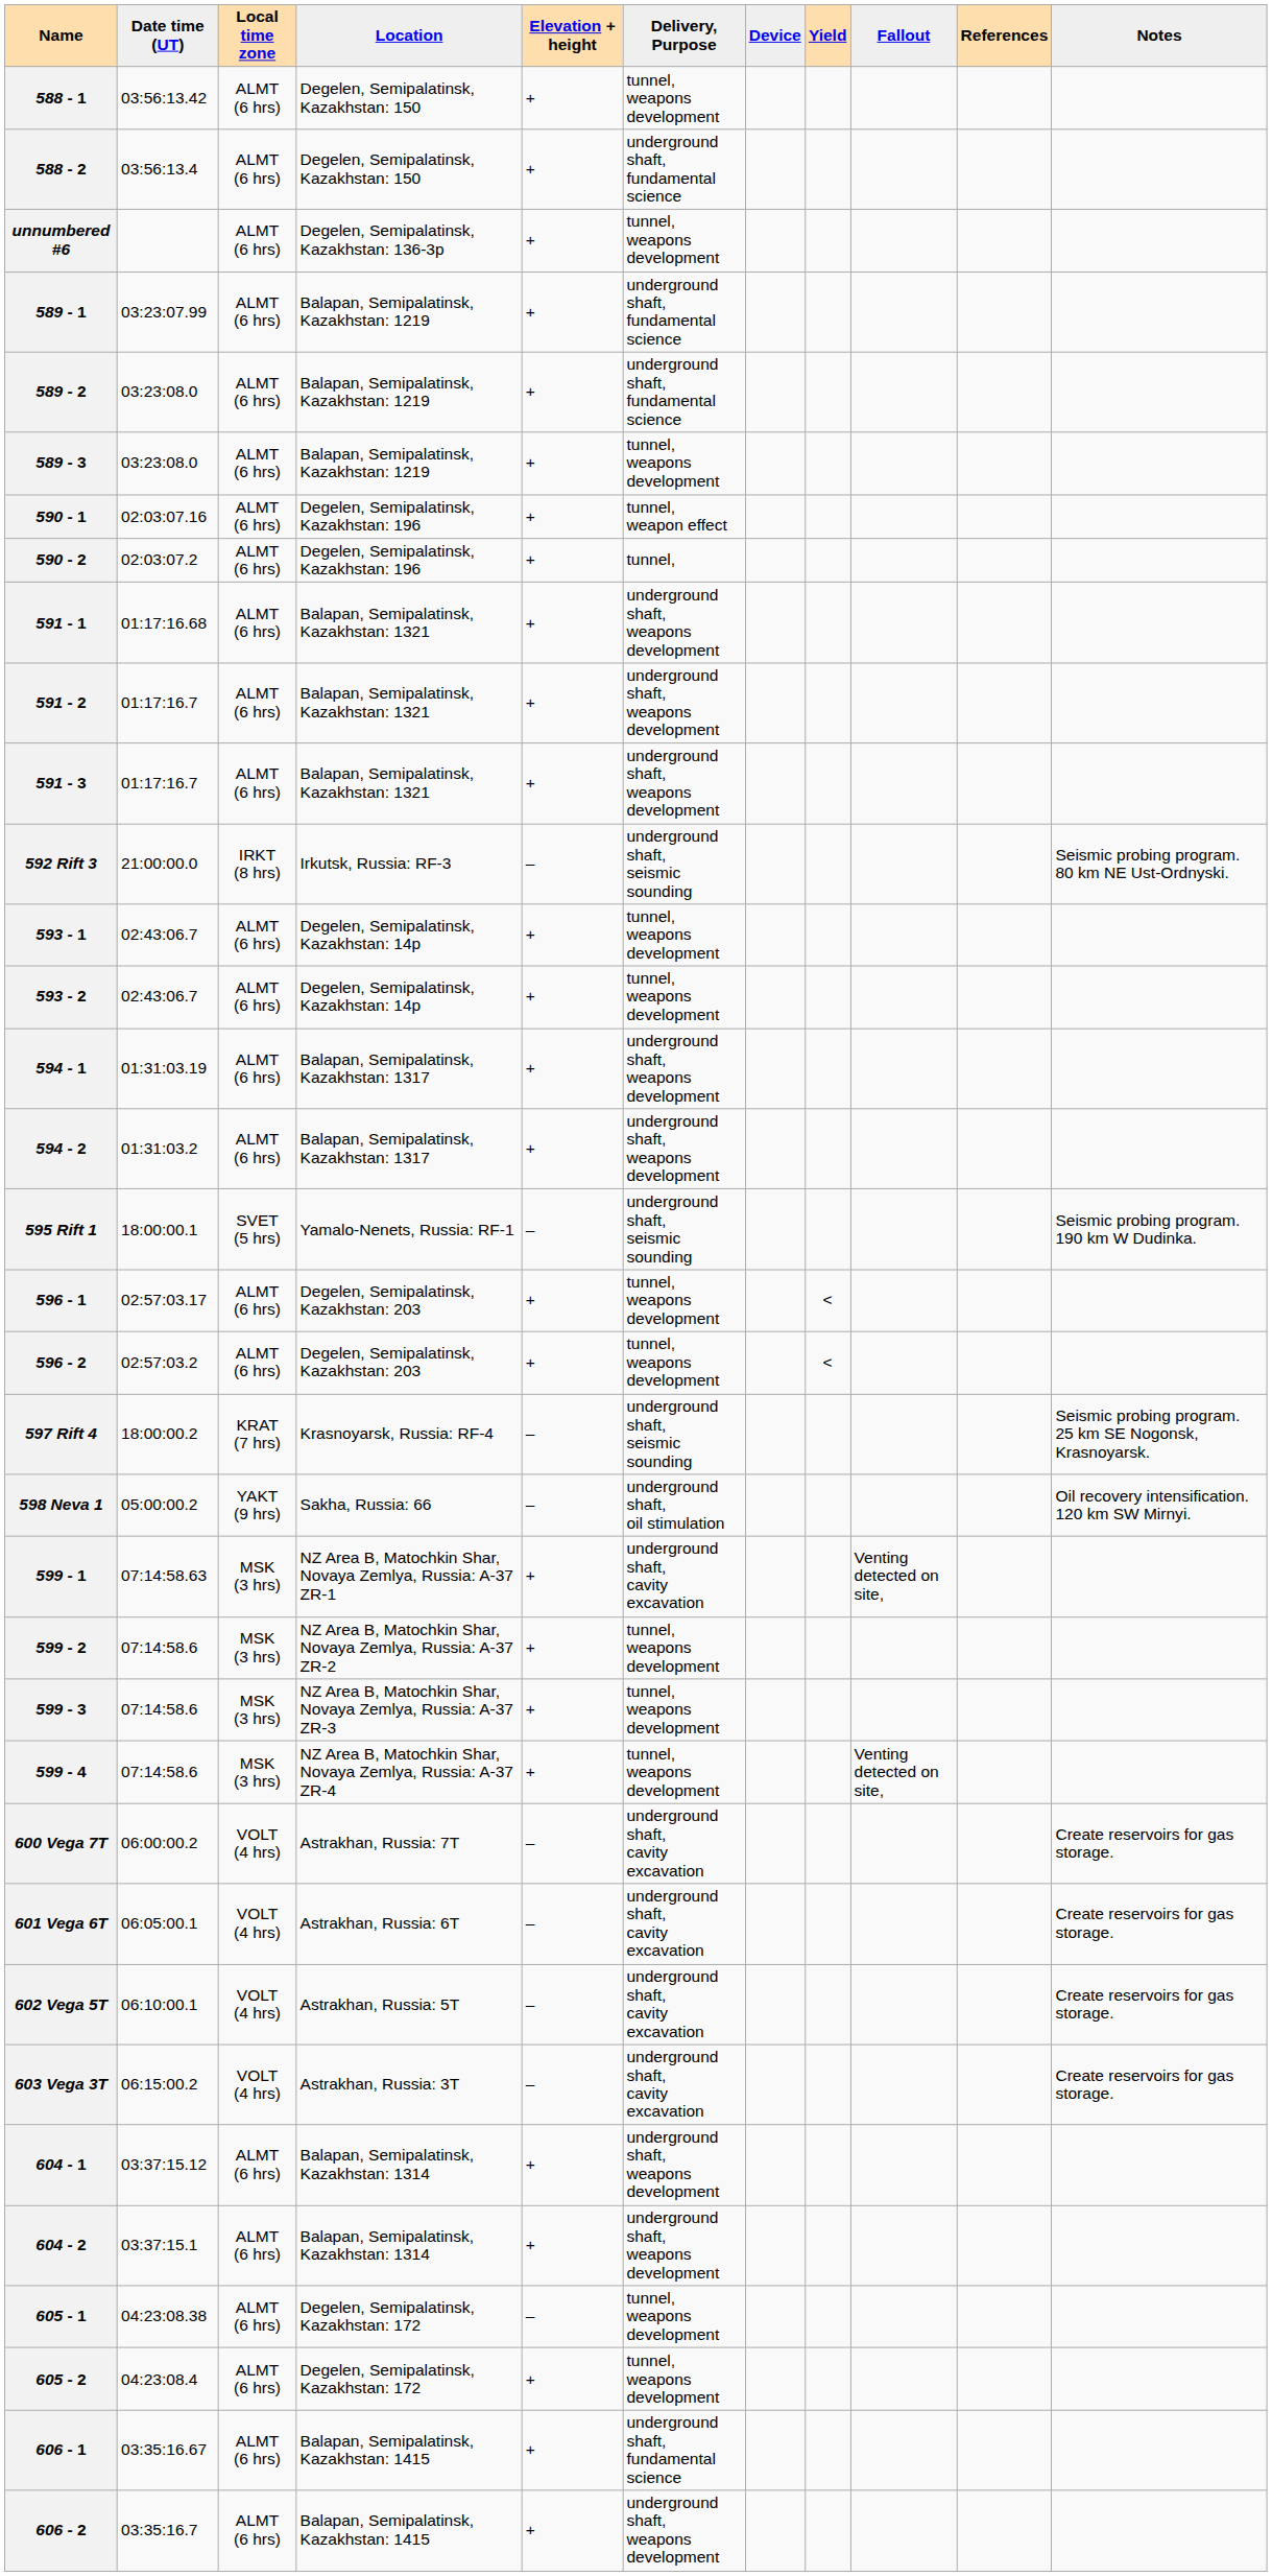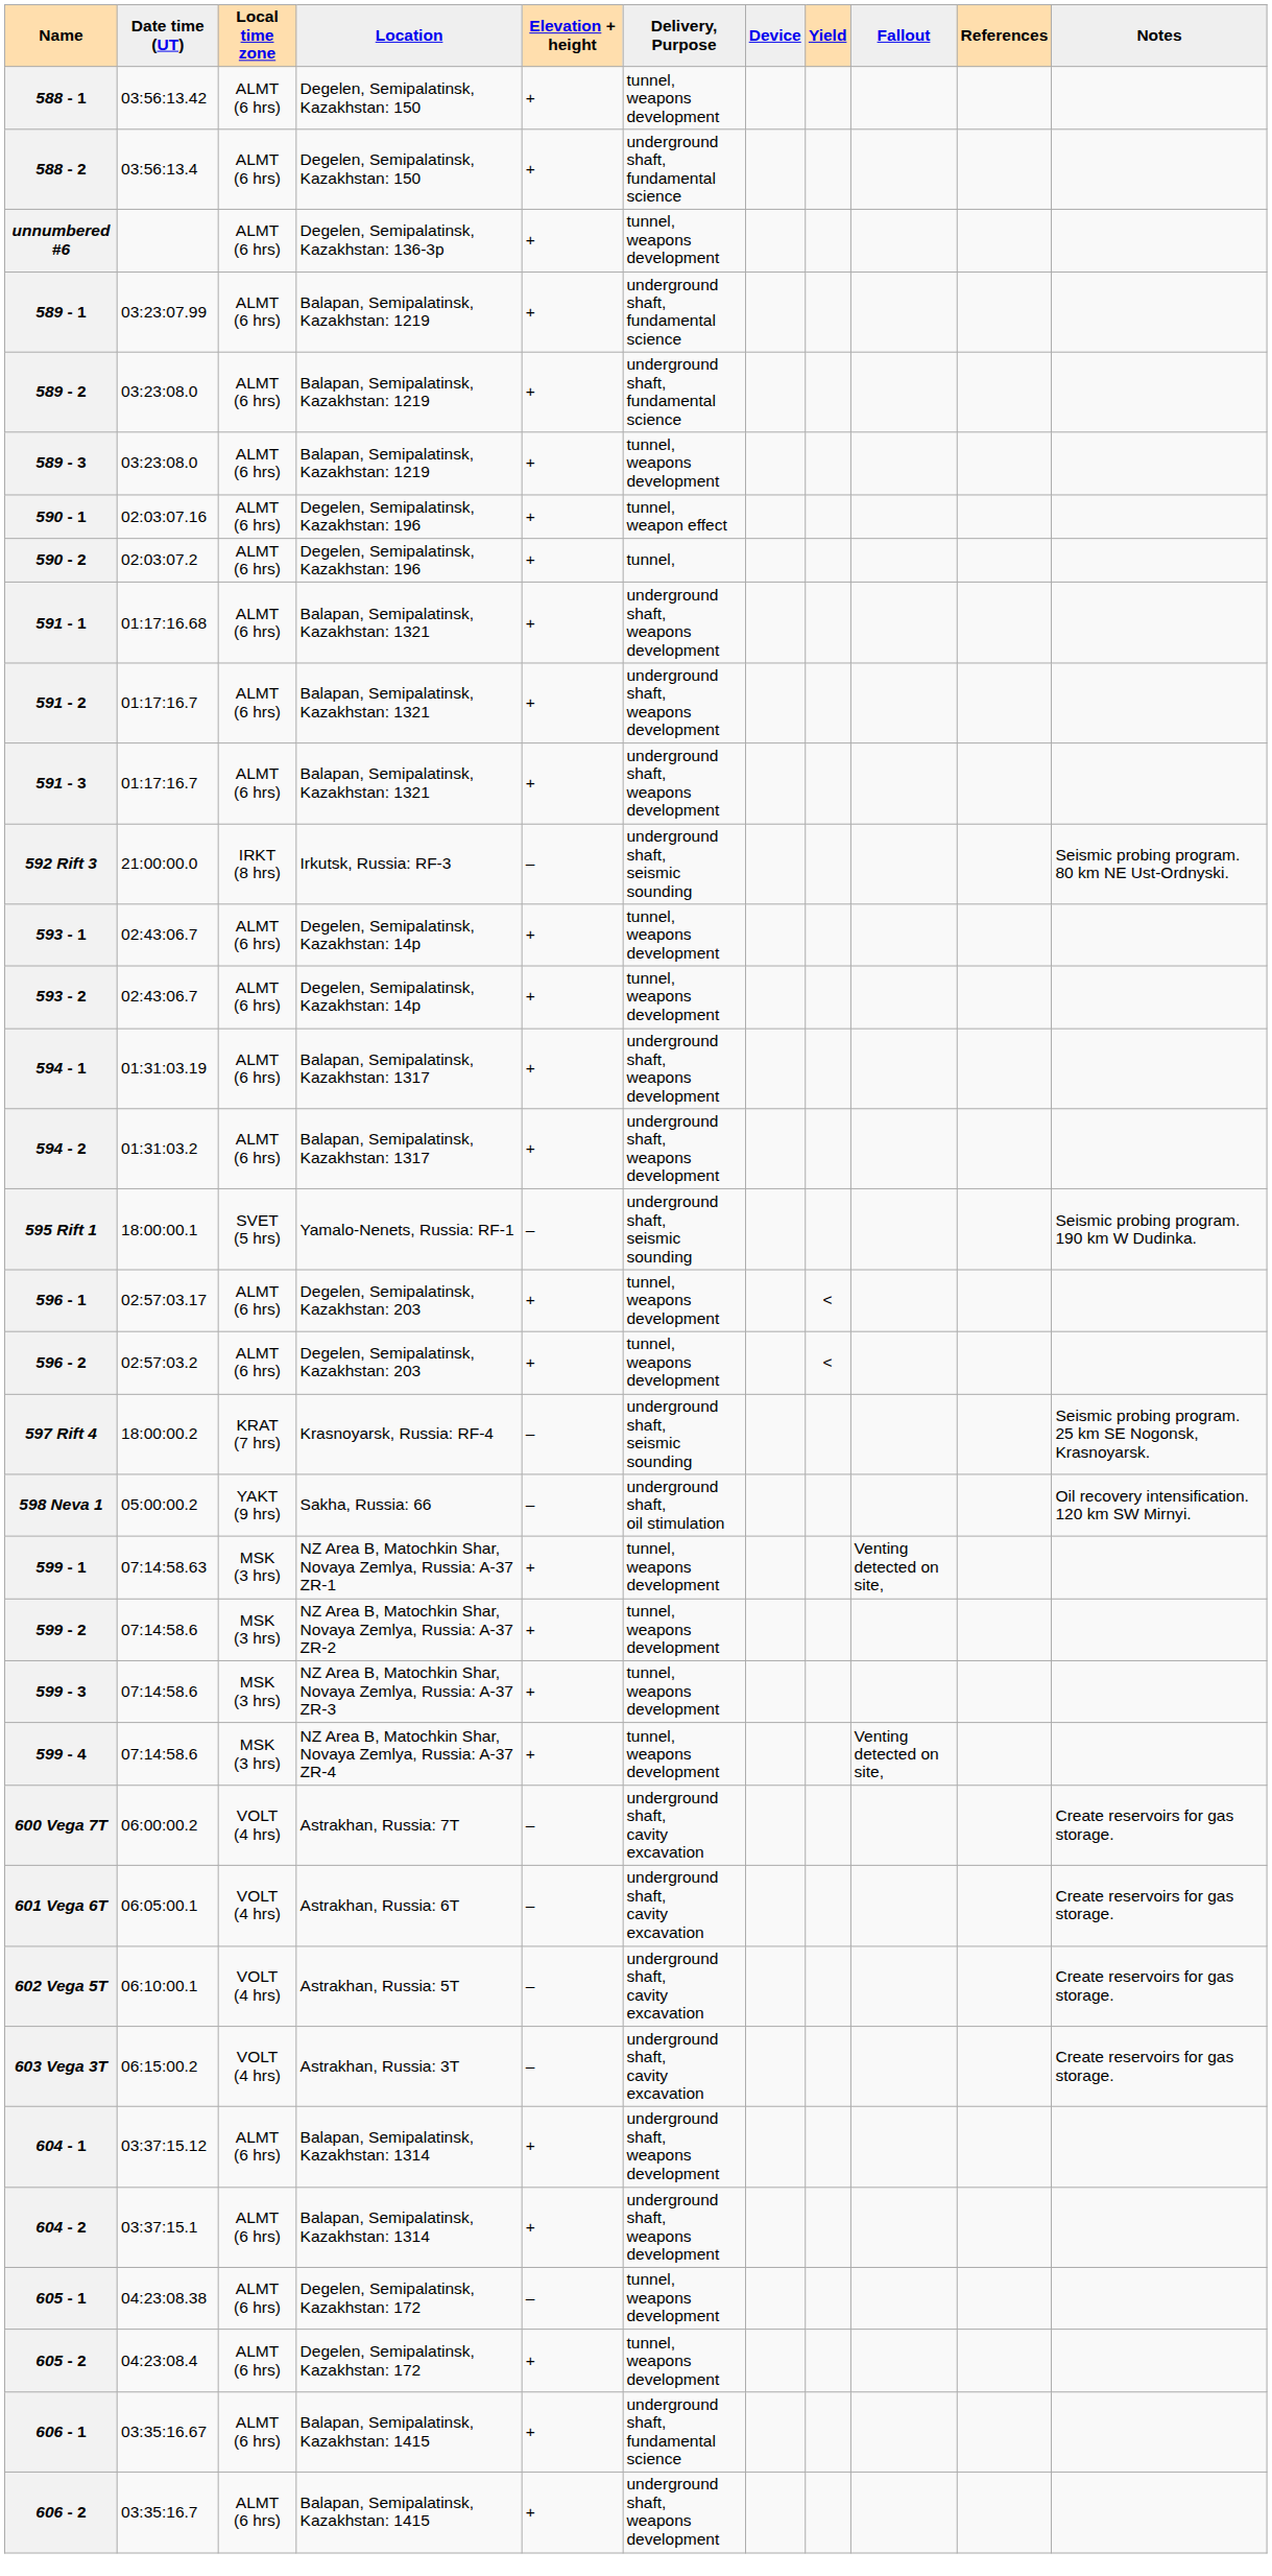 <table class="wikitable sortable">
 <tr>
 <th style="background:#ffdead;">Name </th>
 <th style="background:#efefef;">Date time (<a href='#'>UT</a>)</th>
 <th style="background:#ffdead;">Local <a href='#'>time zone</a></th>
 <th style="background:#efefef;"><a href='#'>Location</a></th>
 <th style="background:#ffdead;"><a href='#'>Elevation</a> + height </th>
 <th style="background:#efefef;">Delivery, <br>Purpose </th>
 <th style="background:#efefef;"><a href='#'>Device</a></th>
 <th style="background:#ffdead;"><a href='#'>Yield</a></th>
 <th style="background:#efefef;" class="unsortable"><a href='#'>Fallout</a></th>
 <th style="background:#ffdead;" class="unsortable">References</th>
 <th style="background:#efefef;" class="unsortable">Notes</th>
 </tr>
 <tr>
 <th><em>588</em> - 1</th>
 <td> 03:56:13.42</td>
 <td style="text-align:center;">ALMT (6 hrs)<br></td>
 <td>Degelen, Semipalatinsk, Kazakhstan: 150 </td>
 <td> +</td>
 <td>tunnel,<br>weapons development</td>
 <td></td>
 <td style="text-align:center;"></td>
 <td></td>
 <td></td>
 <td></td>
 </tr>
 <tr>
 <th><em>588</em> - 2</th>
 <td> 03:56:13.4</td>
 <td style="text-align:center;">ALMT (6 hrs)<br></td>
 <td>Degelen, Semipalatinsk, Kazakhstan: 150 </td>
 <td> +</td>
 <td>underground shaft,<br>fundamental science</td>
 <td></td>
 <td style="text-align:center;"></td>
 <td></td>
 <td></td>
 <td></td>
 </tr>
 <tr>
 <th><em>unnumbered #6</em></th>
 <td></td>
 <td style="text-align:center;">ALMT (6 hrs)<br></td>
 <td>Degelen, Semipalatinsk, Kazakhstan: 136-3p </td>
 <td> +</td>
 <td>tunnel,<br>weapons development</td>
 <td></td>
 <td style="text-align:center;"></td>
 <td></td>
 <td></td>
 <td></td>
 </tr>
 <tr>
 <th><em>589</em> - 1</th>
 <td> 03:23:07.99</td>
 <td style="text-align:center;">ALMT (6 hrs)<br></td>
 <td>Balapan, Semipalatinsk, Kazakhstan: 1219 </td>
 <td> +</td>
 <td>underground shaft,<br>fundamental science</td>
 <td></td>
 <td style="text-align:center;"></td>
 <td></td>
 <td></td>
 <td></td>
 </tr>
 <tr>
 <th><em>589</em> - 2</th>
 <td> 03:23:08.0</td>
 <td style="text-align:center;">ALMT (6 hrs)<br></td>
 <td>Balapan, Semipalatinsk, Kazakhstan: 1219 </td>
 <td> +</td>
 <td>underground shaft,<br>fundamental science</td>
 <td></td>
 <td style="text-align:center;"></td>
 <td></td>
 <td></td>
 <td></td>
 </tr>
 <tr>
 <th><em>589</em> - 3</th>
 <td> 03:23:08.0</td>
 <td style="text-align:center;">ALMT (6 hrs)<br></td>
 <td>Balapan, Semipalatinsk, Kazakhstan: 1219 </td>
 <td> +</td>
 <td>tunnel,<br>weapons development</td>
 <td></td>
 <td style="text-align:center;"></td>
 <td></td>
 <td></td>
 <td></td>
 </tr>
 <tr>
 <th><em>590</em> - 1</th>
 <td> 02:03:07.16</td>
 <td style="text-align:center;">ALMT (6 hrs)<br></td>
 <td>Degelen, Semipalatinsk, Kazakhstan: 196 </td>
 <td> +</td>
 <td>tunnel,<br>weapon effect</td>
 <td></td>
 <td style="text-align:center;"></td>
 <td></td>
 <td></td>
 <td></td>
 </tr>
 <tr>
 <th><em>590</em> - 2</th>
 <td> 02:03:07.2</td>
 <td style="text-align:center;">ALMT (6 hrs)<br></td>
 <td>Degelen, Semipalatinsk, Kazakhstan: 196 </td>
 <td> +</td>
 <td>tunnel,<br></td>
 <td></td>
 <td style="text-align:center;"></td>
 <td></td>
 <td></td>
 <td></td>
 </tr>
 <tr>
 <th><em>591</em> - 1</th>
 <td> 01:17:16.68</td>
 <td style="text-align:center;">ALMT (6 hrs)<br></td>
 <td>Balapan, Semipalatinsk, Kazakhstan: 1321 </td>
 <td> +</td>
 <td>underground shaft,<br>weapons development</td>
 <td></td>
 <td style="text-align:center;"></td>
 <td></td>
 <td></td>
 <td></td>
 </tr>
 <tr>
 <th><em>591</em> - 2</th>
 <td> 01:17:16.7</td>
 <td style="text-align:center;">ALMT (6 hrs)<br></td>
 <td>Balapan, Semipalatinsk, Kazakhstan: 1321 </td>
 <td> +</td>
 <td>underground shaft,<br>weapons development</td>
 <td></td>
 <td style="text-align:center;"></td>
 <td></td>
 <td></td>
 <td></td>
 </tr>
 <tr>
 <th><em>591</em> - 3</th>
 <td> 01:17:16.7</td>
 <td style="text-align:center;">ALMT (6 hrs)<br></td>
 <td>Balapan, Semipalatinsk, Kazakhstan: 1321 </td>
 <td> +</td>
 <td>underground shaft,<br>weapons development</td>
 <td></td>
 <td style="text-align:center;"></td>
 <td></td>
 <td></td>
 <td></td>
 </tr>
 <tr>
 <th><em>592 Rift 3</em></th>
 <td> 21:00:00.0</td>
 <td style="text-align:center;">IRKT (8 hrs)<br></td>
 <td>Irkutsk, Russia: RF-3 </td>
 <td> – </td>
 <td>underground shaft,<br>seismic sounding</td>
 <td></td>
 <td style="text-align:center;"></td>
 <td></td>
 <td></td>
 <td>Seismic probing program. 80 km NE Ust-Ordnyski.</td>
 </tr>
 <tr>
 <th><em>593</em> - 1</th>
 <td> 02:43:06.7</td>
 <td style="text-align:center;">ALMT (6 hrs)<br></td>
 <td>Degelen, Semipalatinsk, Kazakhstan: 14p </td>
 <td> +</td>
 <td>tunnel,<br>weapons development</td>
 <td></td>
 <td style="text-align:center;"></td>
 <td></td>
 <td></td>
 <td></td>
 </tr>
 <tr>
 <th><em>593</em> - 2</th>
 <td> 02:43:06.7</td>
 <td style="text-align:center;">ALMT (6 hrs)<br></td>
 <td>Degelen, Semipalatinsk, Kazakhstan: 14p </td>
 <td> +</td>
 <td>tunnel,<br>weapons development</td>
 <td></td>
 <td style="text-align:center;"></td>
 <td></td>
 <td></td>
 <td></td>
 </tr>
 <tr>
 <th><em>594</em> - 1</th>
 <td> 01:31:03.19</td>
 <td style="text-align:center;">ALMT (6 hrs)<br></td>
 <td>Balapan, Semipalatinsk, Kazakhstan: 1317 </td>
 <td> +</td>
 <td>underground shaft,<br>weapons development</td>
 <td></td>
 <td style="text-align:center;"></td>
 <td></td>
 <td></td>
 <td></td>
 </tr>
 <tr>
 <th><em>594</em> - 2</th>
 <td> 01:31:03.2</td>
 <td style="text-align:center;">ALMT (6 hrs)<br></td>
 <td>Balapan, Semipalatinsk, Kazakhstan: 1317 </td>
 <td> +</td>
 <td>underground shaft,<br>weapons development</td>
 <td></td>
 <td style="text-align:center;"></td>
 <td></td>
 <td></td>
 <td></td>
 </tr>
 <tr>
 <th><em>595 Rift 1</em></th>
 <td> 18:00:00.1</td>
 <td style="text-align:center;">SVET (5 hrs)<br></td>
 <td>Yamalo-Nenets, Russia: RF-1 </td>
 <td> – </td>
 <td>underground shaft,<br>seismic sounding</td>
 <td></td>
 <td style="text-align:center;"></td>
 <td></td>
 <td></td>
 <td>Seismic probing program. 190 km W Dudinka.</td>
 </tr>
 <tr>
 <th><em>596</em> - 1</th>
 <td> 02:57:03.17</td>
 <td style="text-align:center;">ALMT (6 hrs)<br></td>
 <td>Degelen, Semipalatinsk, Kazakhstan: 203 </td>
 <td> +</td>
 <td>tunnel,<br>weapons development</td>
 <td></td>
 <td style="text-align:center;"><</td>
 <td></td>
 <td></td>
 <td></td>
 </tr>
 <tr>
 <th><em>596</em> - 2</th>
 <td> 02:57:03.2</td>
 <td style="text-align:center;">ALMT (6 hrs)<br></td>
 <td>Degelen, Semipalatinsk, Kazakhstan: 203 </td>
 <td> +</td>
 <td>tunnel,<br>weapons development</td>
 <td></td>
 <td style="text-align:center;"><</td>
 <td></td>
 <td></td>
 <td></td>
 </tr>
 <tr>
 <th><em>597 Rift 4</em></th>
 <td> 18:00:00.2</td>
 <td style="text-align:center;">KRAT (7 hrs)<br></td>
 <td>Krasnoyarsk, Russia: RF-4 </td>
 <td> – </td>
 <td>underground shaft,<br>seismic sounding</td>
 <td></td>
 <td style="text-align:center;"></td>
 <td></td>
 <td></td>
 <td>Seismic probing program. 25 km SE Nogonsk, Krasnoyarsk.</td>
 </tr>
 <tr>
 <th><em>598 Neva 1</em></th>
 <td> 05:00:00.2</td>
 <td style="text-align:center;">YAKT (9 hrs)<br></td>
 <td>Sakha, Russia: 66 </td>
 <td> – </td>
 <td>underground shaft,<br>oil stimulation</td>
 <td></td>
 <td style="text-align:center;"></td>
 <td></td>
 <td></td>
 <td>Oil recovery intensification. 120 km SW Mirnyi.</td>
 </tr>
 <tr>
 <th><em>599</em> - 1</th>
 <td> 07:14:58.63</td>
 <td style="text-align:center;">MSK (3 hrs)<br></td>
 <td>NZ Area B, Matochkin Shar, Novaya Zemlya, Russia: A-37 ZR-1 </td>
 <td> +</td>
-<td>underground shaft,<br>cavity excavation</td>
+<td>tunnel,<br>weapons development</td>
 <td></td>
 <td style="text-align:center;"></td>
 <td>Venting detected on site, </td>
 <td></td>
 <td></td>
 </tr>
 <tr>
 <th><em>599</em> - 2</th>
 <td> 07:14:58.6</td>
 <td style="text-align:center;">MSK (3 hrs)<br></td>
 <td>NZ Area B, Matochkin Shar, Novaya Zemlya, Russia: A-37 ZR-2 </td>
 <td> +</td>
 <td>tunnel,<br>weapons development</td>
 <td></td>
 <td style="text-align:center;"></td>
 <td></td>
 <td></td>
 <td></td>
 </tr>
 <tr>
 <th><em>599</em> - 3</th>
 <td> 07:14:58.6</td>
 <td style="text-align:center;">MSK (3 hrs)<br></td>
 <td>NZ Area B, Matochkin Shar, Novaya Zemlya, Russia: A-37 ZR-3 </td>
 <td> +</td>
 <td>tunnel,<br>weapons development</td>
 <td></td>
 <td style="text-align:center;"></td>
 <td></td>
 <td></td>
 <td></td>
 </tr>
 <tr>
 <th><em>599</em> - 4</th>
 <td> 07:14:58.6</td>
 <td style="text-align:center;">MSK (3 hrs)<br></td>
 <td>NZ Area B, Matochkin Shar, Novaya Zemlya, Russia: A-37 ZR-4 </td>
 <td> +</td>
 <td>tunnel,<br>weapons development</td>
 <td></td>
 <td style="text-align:center;"></td>
 <td>Venting detected on site, </td>
 <td></td>
 <td></td>
 </tr>
 <tr>
 <th><em>600 Vega 7T</em></th>
 <td> 06:00:00.2</td>
 <td style="text-align:center;">VOLT (4 hrs)<br></td>
 <td>Astrakhan, Russia: 7T </td>
 <td> – </td>
 <td>underground shaft,<br>cavity excavation</td>
 <td></td>
 <td style="text-align:center;"></td>
 <td></td>
 <td></td>
 <td>Create reservoirs for gas storage.</td>
 </tr>
 <tr>
 <th><em>601 Vega 6T</em></th>
 <td> 06:05:00.1</td>
 <td style="text-align:center;">VOLT (4 hrs)<br></td>
 <td>Astrakhan, Russia: 6T </td>
 <td> – </td>
 <td>underground shaft,<br>cavity excavation</td>
 <td></td>
 <td style="text-align:center;"></td>
 <td></td>
 <td></td>
 <td>Create reservoirs for gas storage.</td>
 </tr>
 <tr>
 <th><em>602 Vega 5T</em></th>
 <td> 06:10:00.1</td>
 <td style="text-align:center;">VOLT (4 hrs)<br></td>
 <td>Astrakhan, Russia: 5T </td>
 <td> – </td>
 <td>underground shaft,<br>cavity excavation</td>
 <td></td>
 <td style="text-align:center;"></td>
 <td></td>
 <td></td>
 <td>Create reservoirs for gas storage.</td>
 </tr>
 <tr>
 <th><em>603 Vega 3T</em></th>
 <td> 06:15:00.2</td>
 <td style="text-align:center;">VOLT (4 hrs)<br></td>
 <td>Astrakhan, Russia: 3T </td>
 <td> – </td>
 <td>underground shaft,<br>cavity excavation</td>
 <td></td>
 <td style="text-align:center;"></td>
 <td></td>
 <td></td>
 <td>Create reservoirs for gas storage.</td>
 </tr>
 <tr>
 <th><em>604</em> - 1</th>
 <td> 03:37:15.12</td>
 <td style="text-align:center;">ALMT (6 hrs)<br></td>
 <td>Balapan, Semipalatinsk, Kazakhstan: 1314 </td>
 <td> +</td>
 <td>underground shaft,<br>weapons development</td>
 <td></td>
 <td style="text-align:center;"></td>
 <td></td>
 <td></td>
 <td></td>
 </tr>
 <tr>
 <th><em>604</em> - 2</th>
 <td> 03:37:15.1</td>
 <td style="text-align:center;">ALMT (6 hrs)<br></td>
 <td>Balapan, Semipalatinsk, Kazakhstan: 1314 </td>
 <td> +</td>
 <td>underground shaft,<br>weapons development</td>
 <td></td>
 <td style="text-align:center;"></td>
 <td></td>
 <td></td>
 <td></td>
 </tr>
 <tr>
 <th><em>605</em> - 1</th>
 <td> 04:23:08.38</td>
 <td style="text-align:center;">ALMT (6 hrs)<br></td>
 <td>Degelen, Semipalatinsk, Kazakhstan: 172 </td>
 <td> – </td>
 <td>tunnel,<br>weapons development</td>
 <td></td>
 <td style="text-align:center;"></td>
 <td></td>
 <td></td>
 <td></td>
 </tr>
 <tr>
 <th><em>605</em> - 2</th>
 <td> 04:23:08.4</td>
 <td style="text-align:center;">ALMT (6 hrs)<br></td>
 <td>Degelen, Semipalatinsk, Kazakhstan: 172 </td>
 <td> +</td>
 <td>tunnel,<br>weapons development</td>
 <td></td>
 <td style="text-align:center;"></td>
 <td></td>
 <td></td>
 <td></td>
 </tr>
 <tr>
 <th><em>606</em> - 1</th>
 <td> 03:35:16.67</td>
 <td style="text-align:center;">ALMT (6 hrs)<br></td>
 <td>Balapan, Semipalatinsk, Kazakhstan: 1415 </td>
 <td> +</td>
 <td>underground shaft,<br>fundamental science</td>
 <td></td>
 <td style="text-align:center;"></td>
 <td></td>
 <td></td>
 <td></td>
 </tr>
 <tr>
 <th><em>606</em> - 2</th>
 <td> 03:35:16.7</td>
 <td style="text-align:center;">ALMT (6 hrs)<br></td>
 <td>Balapan, Semipalatinsk, Kazakhstan: 1415 </td>
 <td> +</td>
 <td>underground shaft,<br>weapons development</td>
 <td></td>
 <td style="text-align:center;"></td>
 <td></td>
 <td></td>
 <td></td>
 </tr>
 </table>
